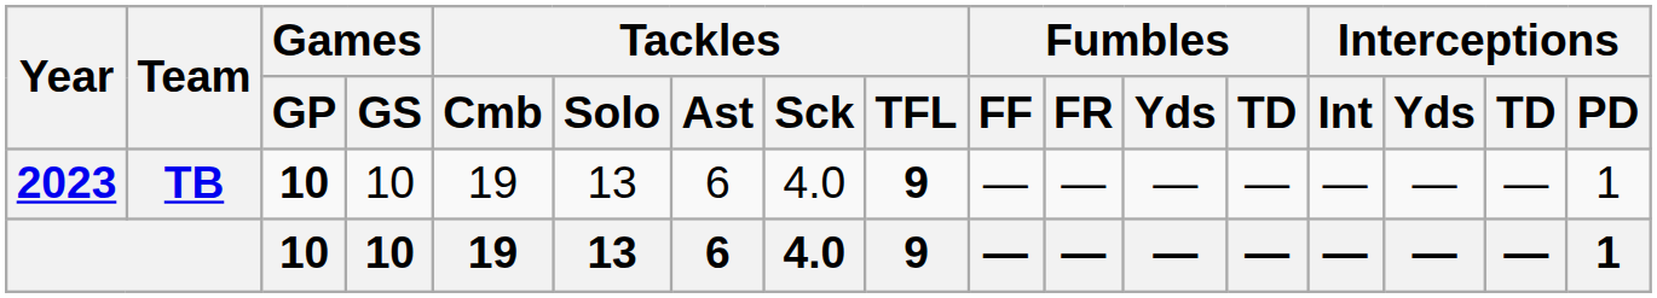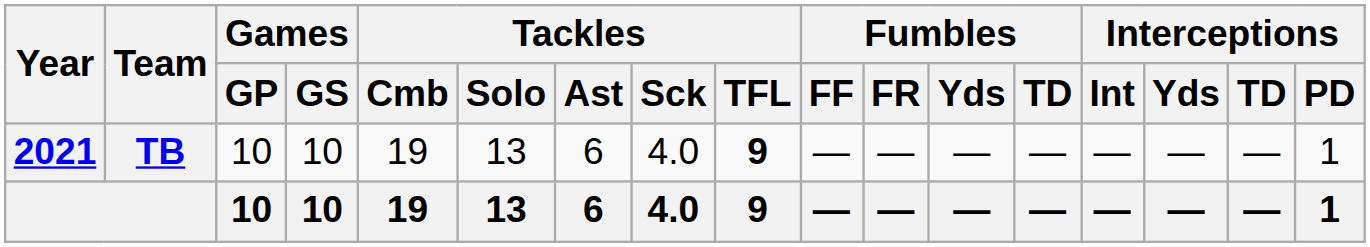 <table class="wikitable" style="text-align:center;">
 <tr>
 <th rowspan="2">Year</th>
 <th rowspan="2">Team</th>
 <th colspan="2">Games</th>
 <th colspan="5">Tackles</th>
 <th colspan="4">Fumbles</th>
 <th colspan="4">Interceptions</th>
 </tr>
 <tr>
 <th>GP</th>
 <th>GS</th>
 <th>Cmb</th>
 <th>Solo</th>
 <th>Ast</th>
 <th>Sck</th>
 <th>TFL</th>
 <th>FF</th>
 <th>FR</th>
 <th>Yds</th>
 <th>TD</th>
 <th>Int</th>
 <th>Yds</th>
 <th>TD</th>
 <th>PD</th>
 </tr>
 <tr>
-<th><a href='#'>2023</a></th>
+<th><a href='#'>2021</a></th>
 <th><a href='#'>TB</a></th>
-<td><strong>10</strong></td>
+<td>10</td>
 <td>10</td>
 <td>19</td>
 <td>13</td>
 <td>6</td>
 <td>4.0</td>
 <td><strong>9</strong></td>
 <td>—</td>
 <td>—</td>
 <td>—</td>
 <td>—</td>
 <td>—</td>
 <td>—</td>
 <td>—</td>
 <td>1</td>
 </tr>
 <tr>
 <th colspan="2"></th>
 <th>10</th>
 <th>10</th>
 <th>19</th>
 <th>13</th>
 <th>6</th>
 <th>4.0</th>
 <th>9</th>
 <th>—</th>
 <th>—</th>
 <th>—</th>
 <th>—</th>
 <th>—</th>
 <th>—</th>
 <th>—</th>
 <th>1</th>
 </tr>
 </table>
